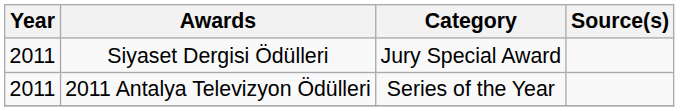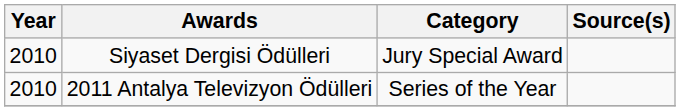 <table class="wikitable">
 <tr>
 <th>Year</th>
 <th>Awards</th>
 <th>Category</th>
 <th>Source(s)</th>
 </tr>
 <tr>
-<td align="center">2011</td>
+<td align="center">2010</td>
 <td align="center">Siyaset Dergisi Ödülleri</td>
 <td align="center">Jury Special Award</td>
 <td align="center"></td>
 </tr>
 <tr>
-<td align="center">2011</td>
+<td align="center">2010</td>
 <td align="center">2011 Antalya Televizyon Ödülleri</td>
 <td align="center">Series of the Year</td>
 <td align="center"></td>
 </tr>
 <tr>
 </tr>
 </table>
